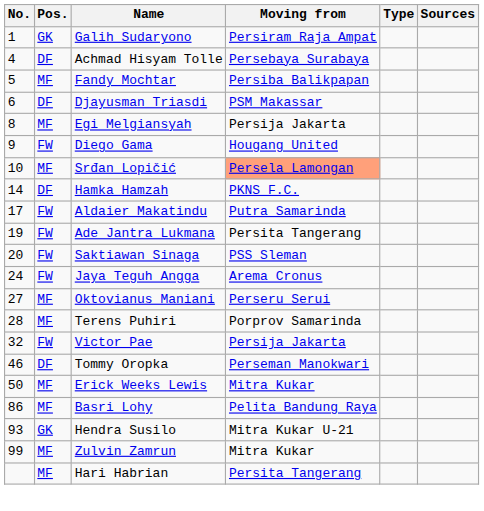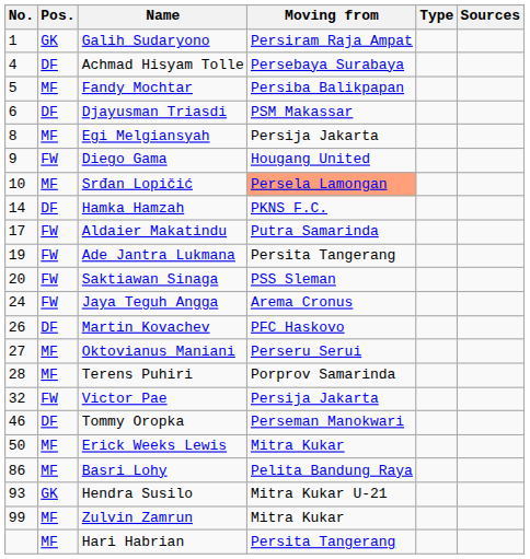 <table class="wikitable" Style="font-size:90%">
 <tr>
 <th>No.</th>
 <th>Pos.</th>
 <th>Name</th>
 <th>Moving from</th>
 <th>Type</th>
 <th>Sources</th>
 </tr>
 <tr>
 <td>1</td>
 <td><a href='#'>GK</a></td>
 <td> <a href='#'>Galih Sudaryono</a></td>
 <td><a href='#'>Persiram Raja Ampat</a></td>
 <td></td>
 <td></td>
 </tr>
 <tr>
 <td>4</td>
 <td><a href='#'>DF</a></td>
 <td> Achmad Hisyam Tolle</td>
 <td><a href='#'>Persebaya Surabaya</a></td>
 <td></td>
 <td></td>
 </tr>
 <tr>
 <td>5</td>
 <td><a href='#'>MF</a></td>
 <td> <a href='#'>Fandy Mochtar</a></td>
 <td><a href='#'>Persiba Balikpapan</a></td>
 <td></td>
 <td></td>
 </tr>
 <tr>
 <td>6</td>
 <td><a href='#'>DF</a></td>
 <td> <a href='#'>Djayusman Triasdi</a></td>
 <td><a href='#'>PSM Makassar</a></td>
 <td></td>
 <td></td>
 </tr>
 <tr>
 <td>8</td>
 <td><a href='#'>MF</a></td>
 <td> <a href='#'>Egi Melgiansyah</a></td>
 <td>Persija Jakarta</td>
 <td></td>
 <td></td>
 </tr>
 <tr>
 <td>9</td>
 <td><a href='#'>FW</a></td>
 <td> <a href='#'>Diego Gama</a></td>
 <td> <a href='#'>Hougang United</a></td>
 <td></td>
 <td></td>
 </tr>
 <tr>
 <td>10</td>
 <td><a href='#'>MF</a></td>
 <td> <a href='#'>Srđan Lopičić</a></td>
 <td style="background: lightsalmon;"><a href='#'>Persela Lamongan</a></td>
 <td></td>
 <td></td>
 </tr>
 <tr>
 <td>14</td>
 <td><a href='#'>DF</a></td>
 <td> <a href='#'>Hamka Hamzah</a></td>
 <td> <a href='#'>PKNS F.C.</a></td>
 <td></td>
 <td></td>
 </tr>
 <tr>
 <td>17</td>
 <td><a href='#'>FW</a></td>
 <td> <a href='#'>Aldaier Makatindu</a></td>
 <td><a href='#'>Putra Samarinda</a></td>
 <td></td>
 <td></td>
 </tr>
 <tr>
 <td>19</td>
 <td><a href='#'>FW</a></td>
 <td> <a href='#'>Ade Jantra Lukmana</a></td>
 <td>Persita Tangerang</td>
 <td></td>
 <td></td>
 </tr>
 <tr>
 <td>20</td>
 <td><a href='#'>FW</a></td>
 <td> <a href='#'>Saktiawan Sinaga</a></td>
 <td><a href='#'>PSS Sleman</a></td>
 <td></td>
 <td></td>
 </tr>
 <tr>
 <td>24</td>
 <td><a href='#'>FW</a></td>
 <td> <a href='#'>Jaya Teguh Angga</a></td>
 <td><a href='#'>Arema Cronus</a></td>
 <td></td>
 <td></td>
 </tr>
 <tr>
+<td>26</td>
+<td><a href='#'>DF</a></td>
+<td> <a href='#'>Martin Kovachev</a></td>
+<td> <a href='#'>PFC Haskovo</a></td>
+<td></td>
+<td></td>
+</tr>
+<tr>
 <td>27</td>
 <td><a href='#'>MF</a></td>
 <td> <a href='#'>Oktovianus Maniani</a></td>
 <td><a href='#'>Perseru Serui</a></td>
 <td></td>
 <td></td>
 </tr>
 <tr>
 <td>28</td>
 <td><a href='#'>MF</a></td>
 <td> Terens Puhiri</td>
 <td>Porprov Samarinda</td>
 <td></td>
 <td></td>
 </tr>
 <tr>
 <td>32</td>
 <td><a href='#'>FW</a></td>
 <td> <a href='#'>Victor Pae</a></td>
 <td><a href='#'>Persija Jakarta</a></td>
 <td></td>
 <td></td>
 </tr>
 <tr>
 <td>46</td>
 <td><a href='#'>DF</a></td>
 <td> Tommy Oropka</td>
 <td><a href='#'>Perseman Manokwari</a></td>
 <td></td>
 <td></td>
 </tr>
 <tr>
 <td>50</td>
 <td><a href='#'>MF</a></td>
 <td> <a href='#'>Erick Weeks Lewis</a></td>
 <td><a href='#'>Mitra Kukar</a></td>
 <td></td>
 <td></td>
 </tr>
 <tr>
 <td>86</td>
 <td><a href='#'>MF</a></td>
 <td> <a href='#'>Basri Lohy</a></td>
 <td><a href='#'>Pelita Bandung Raya</a></td>
 <td></td>
 <td></td>
 </tr>
 <tr>
 <td>93</td>
 <td><a href='#'>GK</a></td>
 <td> Hendra Susilo</td>
 <td>Mitra Kukar U-21</td>
 <td></td>
 <td></td>
 </tr>
 <tr>
 <td>99</td>
 <td><a href='#'>MF</a></td>
 <td> <a href='#'>Zulvin Zamrun</a></td>
 <td>Mitra Kukar</td>
 <td></td>
 <td></td>
 </tr>
 <tr>
 <td></td>
 <td><a href='#'>MF</a></td>
 <td> Hari Habrian</td>
 <td><a href='#'>Persita Tangerang</a></td>
 <td></td>
 <td></td>
 </tr>
 </table>
